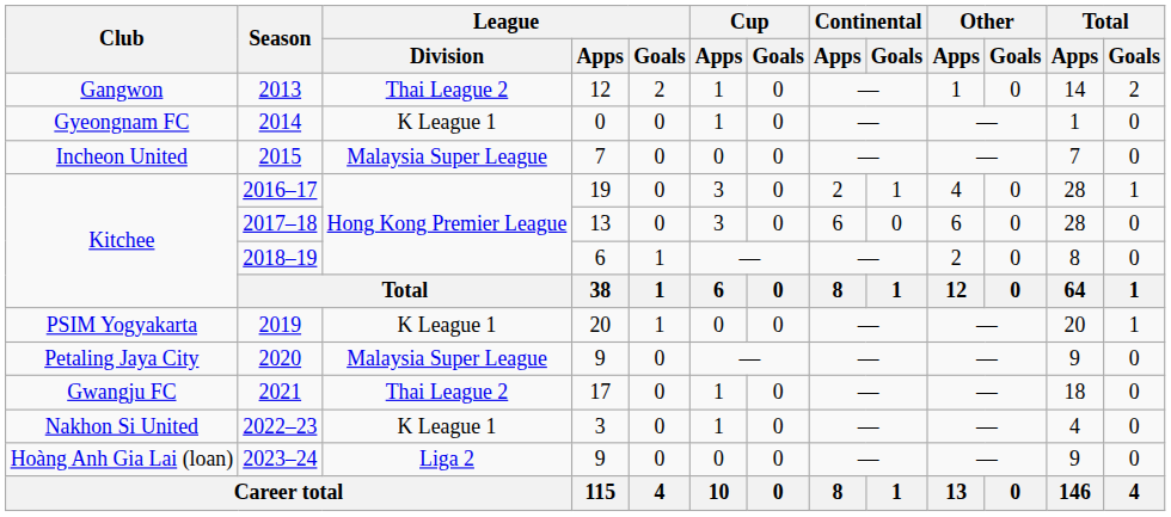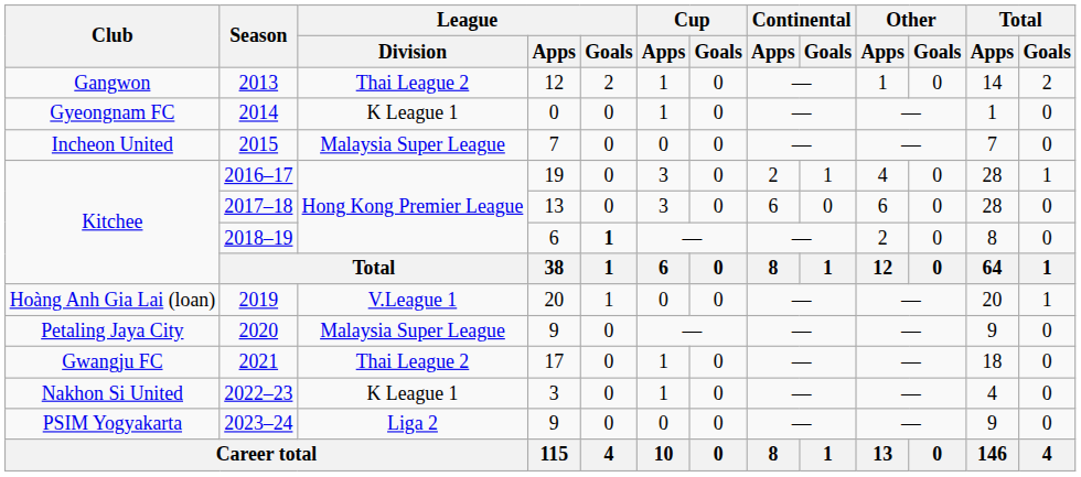 <table class="wikitable" style="text-align:center">
 <tr>
 <th rowspan="2">Club</th>
 <th rowspan="2">Season</th>
 <th colspan="3">League</th>
 <th colspan="2">Cup</th>
 <th colspan="2">Continental</th>
 <th colspan="2">Other</th>
 <th colspan="2">Total</th>
 </tr>
 <tr>
 <th>Division</th>
 <th>Apps</th>
 <th>Goals</th>
 <th>Apps</th>
 <th>Goals</th>
 <th>Apps</th>
 <th>Goals</th>
 <th>Apps</th>
 <th>Goals</th>
 <th>Apps</th>
 <th>Goals</th>
 </tr>
 <tr>
 <td><a href='#'>Gangwon</a></td>
 <td><a href='#'>2013</a></td>
 <td><a href='#'>Thai League 2</a></td>
 <td>12</td>
 <td>2</td>
 <td>1</td>
 <td>0</td>
 <td colspan="2">—</td>
 <td>1</td>
 <td>0</td>
 <td>14</td>
 <td>2</td>
 </tr>
 <tr>
 <td><a href='#'>Gyeongnam FC</a></td>
 <td><a href='#'>2014</a></td>
 <td>K League 1</td>
 <td>0</td>
 <td>0</td>
 <td>1</td>
 <td>0</td>
 <td colspan="2">—</td>
 <td colspan="2">—</td>
 <td>1</td>
 <td>0</td>
 </tr>
 <tr>
 <td><a href='#'>Incheon United</a></td>
 <td><a href='#'>2015</a></td>
 <td><a href='#'>Malaysia Super League</a></td>
 <td>7</td>
 <td>0</td>
 <td>0</td>
 <td>0</td>
 <td colspan="2">—</td>
 <td colspan="2">—</td>
 <td>7</td>
 <td>0</td>
 </tr>
 <tr>
 <td rowspan="4"><a href='#'>Kitchee</a></td>
 <td><a href='#'>2016–17</a></td>
 <td rowspan="3"><a href='#'>Hong Kong Premier League</a></td>
 <td>19</td>
 <td>0</td>
 <td>3</td>
 <td>0</td>
 <td>2</td>
 <td>1</td>
 <td>4</td>
 <td>0</td>
 <td>28</td>
 <td>1</td>
 </tr>
 <tr>
 <td><a href='#'>2017–18</a></td>
 <td>13</td>
 <td>0</td>
 <td>3</td>
 <td>0</td>
 <td>6</td>
 <td>0</td>
 <td>6</td>
 <td>0</td>
 <td>28</td>
 <td>0</td>
 </tr>
 <tr>
 <td><a href='#'>2018–19</a></td>
 <td>6</td>
-<td>1</td>
+<td><strong>1</strong></td>
 <td colspan="2">—</td>
 <td colspan="2">—</td>
 <td>2</td>
 <td>0</td>
 <td>8</td>
 <td>0</td>
 </tr>
 <tr>
 <th colspan="2">Total</th>
 <th>38</th>
 <th>1</th>
 <th>6</th>
 <th>0</th>
 <th>8</th>
 <th>1</th>
 <th>12</th>
 <th>0</th>
 <th>64</th>
 <th>1</th>
 </tr>
 <tr>
-<td><a href='#'>PSIM Yogyakarta</a></td>
+<td><a href='#'>Hoàng Anh Gia Lai</a> (loan)</td>
 <td><a href='#'>2019</a></td>
-<td>K League 1</td>
+<td><a href='#'>V.League 1</a></td>
 <td>20</td>
 <td>1</td>
 <td>0</td>
 <td>0</td>
 <td colspan="2">—</td>
 <td colspan="2">—</td>
 <td>20</td>
 <td>1</td>
 </tr>
 <tr>
 <td><a href='#'>Petaling Jaya City</a></td>
 <td><a href='#'>2020</a></td>
 <td><a href='#'>Malaysia Super League</a></td>
 <td>9</td>
 <td>0</td>
 <td colspan="2">—</td>
 <td colspan="2">—</td>
 <td colspan="2">—</td>
 <td>9</td>
 <td>0</td>
 </tr>
 <tr>
 <td><a href='#'>Gwangju FC</a></td>
 <td><a href='#'>2021</a></td>
 <td><a href='#'>Thai League 2</a></td>
 <td>17</td>
 <td>0</td>
 <td>1</td>
 <td>0</td>
 <td colspan="2">—</td>
 <td colspan="2">—</td>
 <td>18</td>
 <td>0</td>
 </tr>
 <tr>
 <td><a href='#'>Nakhon Si United</a></td>
 <td><a href='#'>2022–23</a></td>
 <td>K League 1</td>
 <td>3</td>
 <td>0</td>
 <td>1</td>
 <td>0</td>
 <td colspan="2">—</td>
 <td colspan="2">—</td>
 <td>4</td>
 <td>0</td>
 </tr>
 <tr>
-<td><a href='#'>Hoàng Anh Gia Lai</a> (loan)</td>
+<td><a href='#'>PSIM Yogyakarta</a></td>
 <td><a href='#'>2023–24</a></td>
 <td><a href='#'>Liga 2</a></td>
 <td>9</td>
 <td>0</td>
 <td>0</td>
 <td>0</td>
 <td colspan="2">—</td>
 <td colspan="2">—</td>
 <td>9</td>
 <td>0</td>
 </tr>
 <tr>
 <th colspan="3">Career total</th>
 <th>115</th>
 <th>4</th>
 <th>10</th>
 <th>0</th>
 <th>8</th>
 <th>1</th>
 <th>13</th>
 <th>0</th>
 <th>146</th>
 <th>4</th>
 </tr>
 </table>
